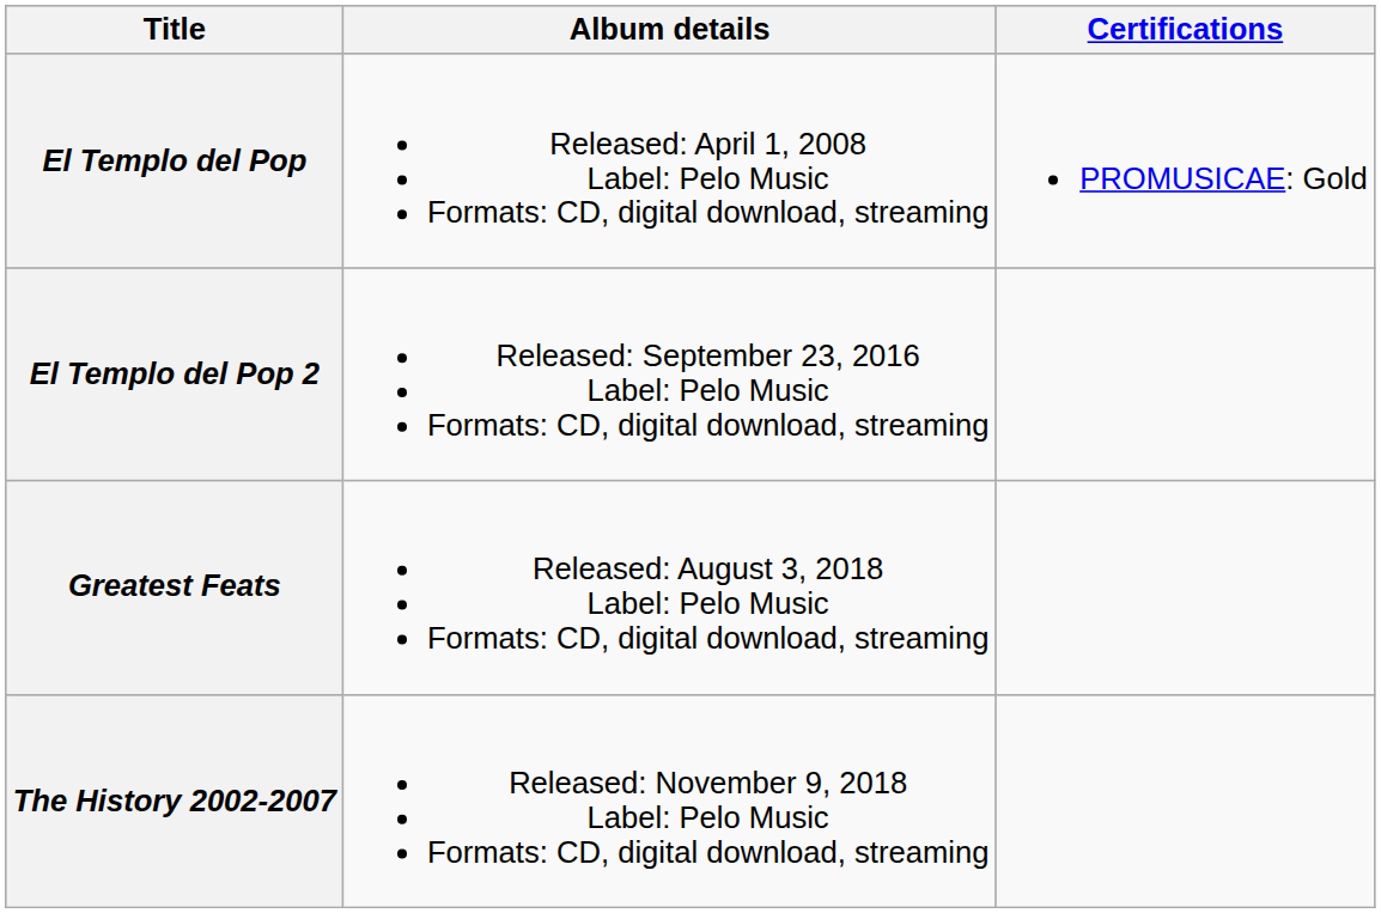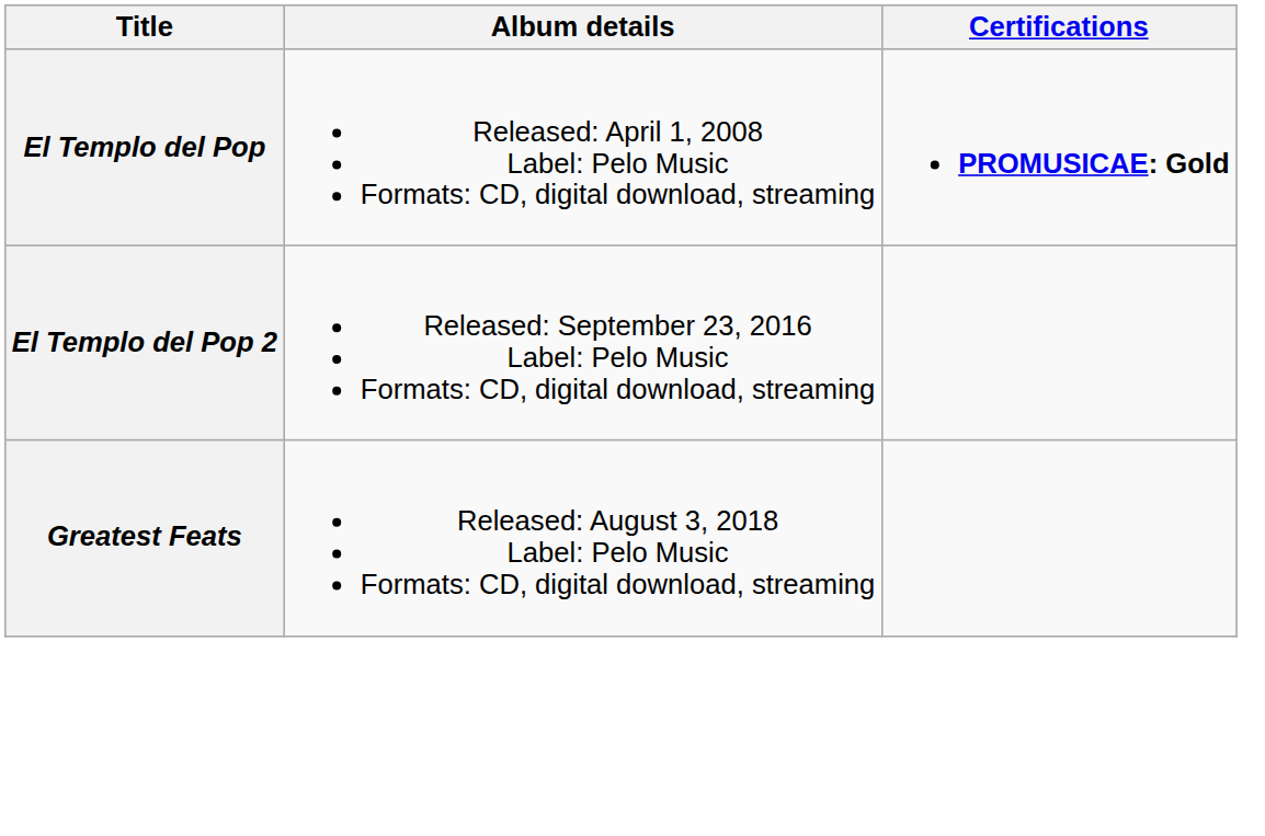 <table class="wikitable plainrowheaders" style="text-align:center;">
 <tr>
 <th scope="col">Title</th>
 <th scope="col">Album details</th>
 <th scope="col"><a href='#'>Certifications</a></th>
 </tr>
 <tr>
 <th scope="row"><em>El Templo del Pop</em></th>
 <td><br><ul><li>Released: April 1, 2008</li><li>Label: Pelo Music</li><li>Formats: CD, digital download, streaming</li></ul></td>
-<td align="left"><br><ul><li><a href='#'>PROMUSICAE</a>: Gold</li></ul></td>
+<td align="left"><strong><br><ul><li><a href='#'>PROMUSICAE</a>: Gold</li></ul></strong></td>
 </tr>
 <tr>
 <th scope="row"><em>El Templo del Pop 2</em></th>
 <td><br><ul><li>Released: September 23, 2016</li><li>Label: Pelo Music</li><li>Formats: CD, digital download, streaming</li></ul></td>
 <td></td>
 </tr>
 <tr>
 <th scope="row"><em>Greatest Feats</em></th>
 <td><br><ul><li>Released: August 3, 2018</li><li>Label: Pelo Music</li><li>Formats: CD, digital download, streaming</li></ul></td>
 <td></td>
 </tr>
-<tr>
-<th scope="row"><em>The History 2002-2007</em></th>
-<td><br><ul><li>Released: November 9, 2018</li><li>Label: Pelo Music</li><li>Formats: CD, digital download, streaming</li></ul></td>
-<td></td>
-</tr>
 </table>
